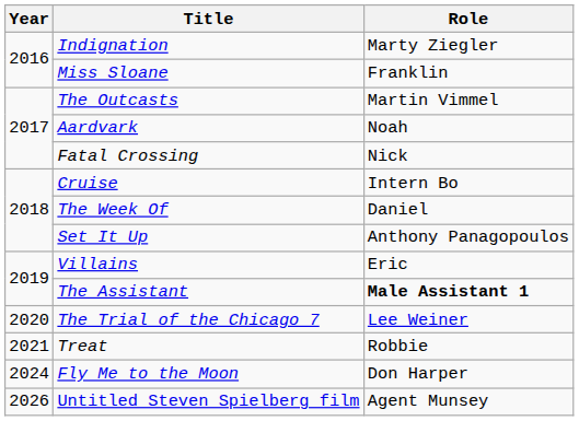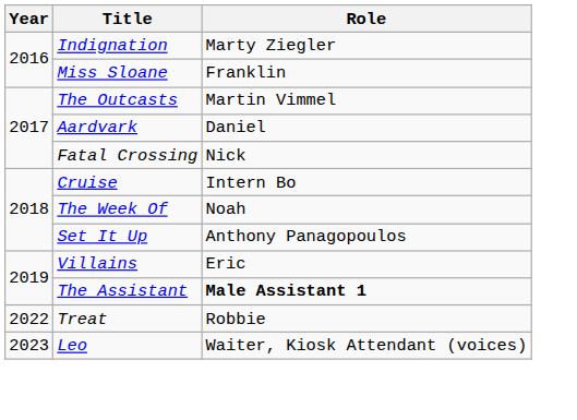 <table class="wikitable sortable">
 <tr>
 <th>Year</th>
 <th>Title</th>
 <th>Role</th>
 </tr>
 <tr>
 <td rowspan="2">2016</td>
 <td><a href='#'><em>Indignation</em></a></td>
 <td>Marty Ziegler</td>
 </tr>
 <tr>
 <td><em><a href='#'>Miss Sloane</a></em></td>
 <td>Franklin</td>
 </tr>
 <tr>
 <td rowspan="3">2017</td>
 <td><a href='#'><em>The Outcasts</em></a></td>
 <td>Martin Vimmel</td>
 </tr>
 <tr>
 <td><a href='#'><em>Aardvark</em></a></td>
-<td>Noah</td>
+<td>Daniel</td>
 </tr>
 <tr>
 <td><em>Fatal Crossing</em></td>
 <td>Nick</td>
 </tr>
 <tr>
 <td rowspan="3">2018</td>
 <td><a href='#'><em>Cruise</em></a></td>
 <td>Intern Bo</td>
 </tr>
 <tr>
 <td><em><a href='#'>The Week Of</a></em></td>
-<td>Daniel</td>
+<td>Noah</td>
 </tr>
 <tr>
 <td><em><a href='#'>Set It Up</a></em></td>
 <td>Anthony Panagopoulos</td>
 </tr>
 <tr>
 <td rowspan="2">2019</td>
 <td><a href='#'><em>Villains</em></a></td>
 <td>Eric</td>
 </tr>
 <tr>
 <td><a href='#'><em>The Assistant</em></a></td>
 <td><strong>Male Assistant 1</strong></td>
 </tr>
 <tr>
-<td>2020</td>
-<td><em><a href='#'>The Trial of the Chicago 7</a></em></td>
-<td><a href='#'>Lee Weiner</a></td>
-</tr>
-<tr>
-<td>2021</td>
+<td>2022</td>
 <td><em>Treat</em></td>
 <td>Robbie</td>
 </tr>
 <tr>
-<td>2024</td>
-<td><em><a href='#'>Fly Me to the Moon</a></em></td>
-<td>Don Harper</td>
-</tr>
-<tr>
-<td>2026</td>
-<td><a href='#'>Untitled Steven Spielberg film</a></td>
-<td>Agent Munsey</td>
+<td>2023</td>
+<td><em><a href='#'>Leo</a></em></td>
+<td>Waiter, Kiosk Attendant (voices)</td>
 </tr>
 </table>
